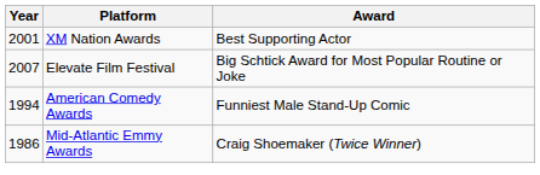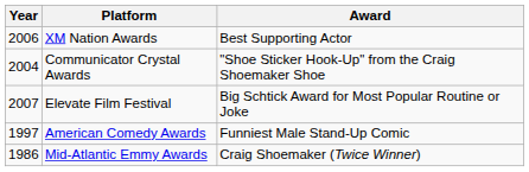 <table class="wikitable">
 <tr>
 <th>Year</th>
 <th>Platform</th>
 <th>Award</th>
 </tr>
 <tr>
-<td>2001</td>
+<td>2006</td>
 <td><a href='#'>XM</a> Nation Awards</td>
 <td>Best Supporting Actor</td>
+</tr>
+<tr>
+<td>2004</td>
+<td>Communicator Crystal Awards</td>
+<td>"Shoe Sticker Hook-Up" from the Craig Shoemaker Shoe</td>
 </tr>
 <tr>
 <td>2007</td>
 <td>Elevate Film Festival</td>
 <td>Big Schtick Award for Most Popular Routine or Joke</td>
 </tr>
 <tr>
-<td>1994</td>
+<td>1997</td>
 <td><a href='#'>American Comedy Awards</a></td>
 <td>Funniest Male Stand-Up Comic</td>
 </tr>
 <tr>
 <td>1986</td>
 <td><a href='#'>Mid-Atlantic Emmy Awards</a></td>
 <td>Craig Shoemaker (<em>Twice Winner</em>)</td>
 </tr>
 </table>
